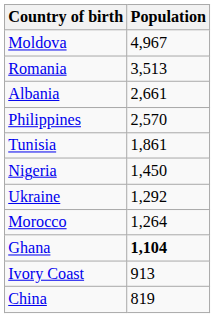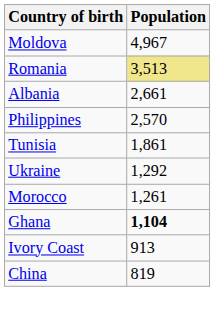 <table class="wikitable floatright">
 <tr>
 <th>Country of birth</th>
 <th>Population</th>
 </tr>
 <tr>
 <td> <a href='#'>Moldova</a></td>
 <td>4,967</td>
 </tr>
 <tr>
 <td> <a href='#'>Romania</a></td>
-<td>3,513</td>
+<td style="background: khaki;">3,513</td>
 </tr>
 <tr>
 <td> <a href='#'>Albania</a></td>
 <td>2,661</td>
 </tr>
 <tr>
 <td> <a href='#'>Philippines</a></td>
 <td>2,570</td>
 </tr>
 <tr>
 <td> <a href='#'>Tunisia</a></td>
 <td>1,861</td>
 </tr>
 <tr>
-<td> <a href='#'>Nigeria</a></td>
-<td>1,450</td>
-</tr>
-<tr>
 <td> <a href='#'>Ukraine</a></td>
 <td>1,292</td>
 </tr>
 <tr>
 <td> <a href='#'>Morocco</a></td>
-<td>1,264</td>
+<td>1,261</td>
 </tr>
 <tr>
 <td> <a href='#'>Ghana</a></td>
 <td><strong>1,104</strong></td>
 </tr>
 <tr>
 <td> <a href='#'>Ivory Coast</a></td>
 <td>913</td>
 </tr>
 <tr>
 <td> <a href='#'>China</a></td>
 <td>819</td>
 </tr>
 </table>
